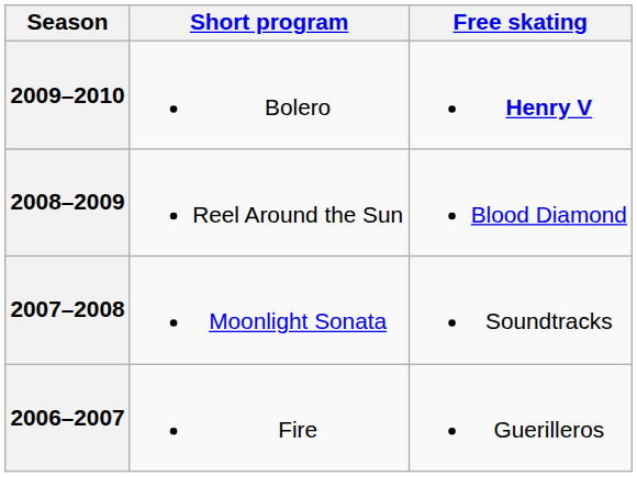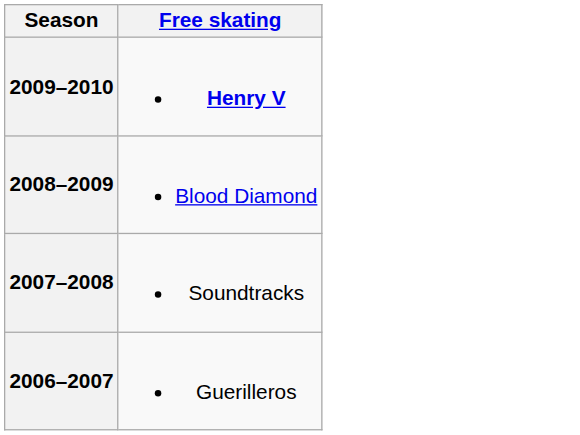 <table class=wikitable style=text-align:center>
 <tr>
 <th>Season</th>
-<th><a href='#'>Short program</a></th>
 <th><a href='#'>Free skating</a></th>
 </tr>
 <tr>
 <th>2009–2010 <br> </th>
-<td><br><ul><li>Bolero <br></li></ul></td>
 <td><strong><br><ul><li><a href='#'>Henry V</a> <br></li></ul></strong></td>
 </tr>
 <tr>
 <th>2008–2009 <br> </th>
-<td><br><ul><li>Reel Around the Sun <br></li></ul></td>
 <td><br><ul><li><a href='#'>Blood Diamond</a> <br></li></ul></td>
 </tr>
 <tr>
 <th>2007–2008 <br> </th>
-<td><br><ul><li><a href='#'>Moonlight Sonata</a> <br></li></ul></td>
 <td><br><ul><li>Soundtracks <br></li></ul></td>
 </tr>
 <tr>
 <th>2006–2007 <br> </th>
-<td><br><ul><li>Fire <br></li></ul></td>
 <td><br><ul><li>Guerilleros <br></li></ul></td>
 </tr>
 </table>
